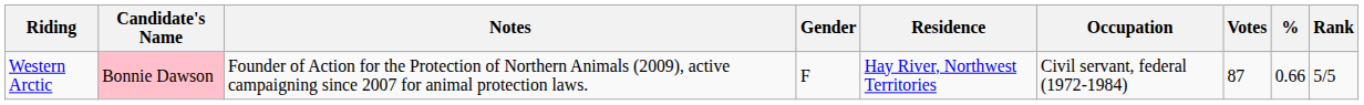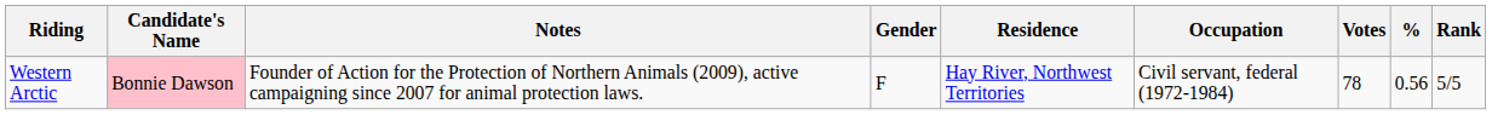 <table class="wikitable">
 <tr>
 <th>Riding<br></th>
 <th>Candidate's Name</th>
 <th>Notes</th>
 <th>Gender</th>
 <th>Residence</th>
 <th>Occupation</th>
 <th>Votes</th>
 <th>%</th>
 <th>Rank</th>
 </tr>
 <tr>
 <td><a href='#'>Western Arctic</a></td>
 <td style="background: pink;">Bonnie Dawson</td>
 <td>Founder of Action for the Protection of Northern Animals (2009), active campaigning since 2007 for animal protection laws.</td>
 <td>F</td>
 <td><a href='#'>Hay River, Northwest Territories</a></td>
 <td>Civil servant, federal (1972-1984)</td>
-<td>87</td>
-<td>0.66</td>
+<td>78</td>
+<td>0.56</td>
 <td>5/5</td>
 </tr>
 </table>
